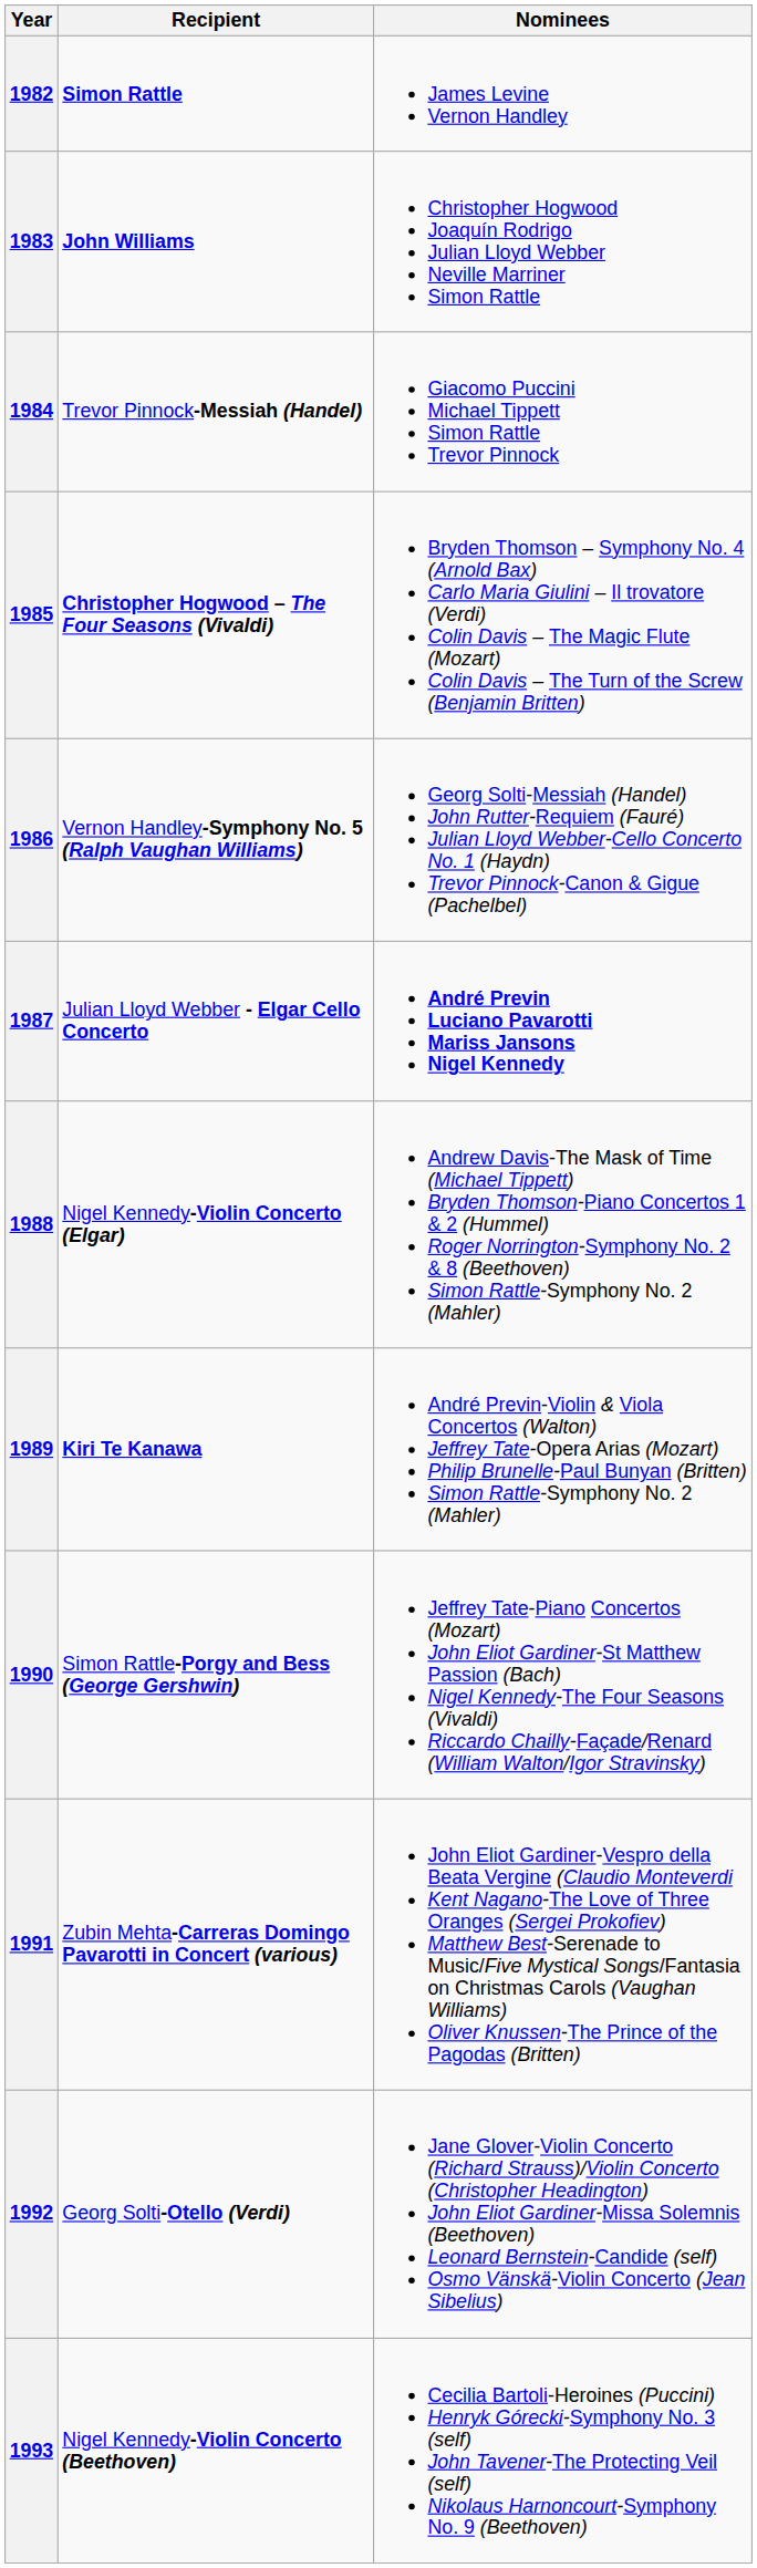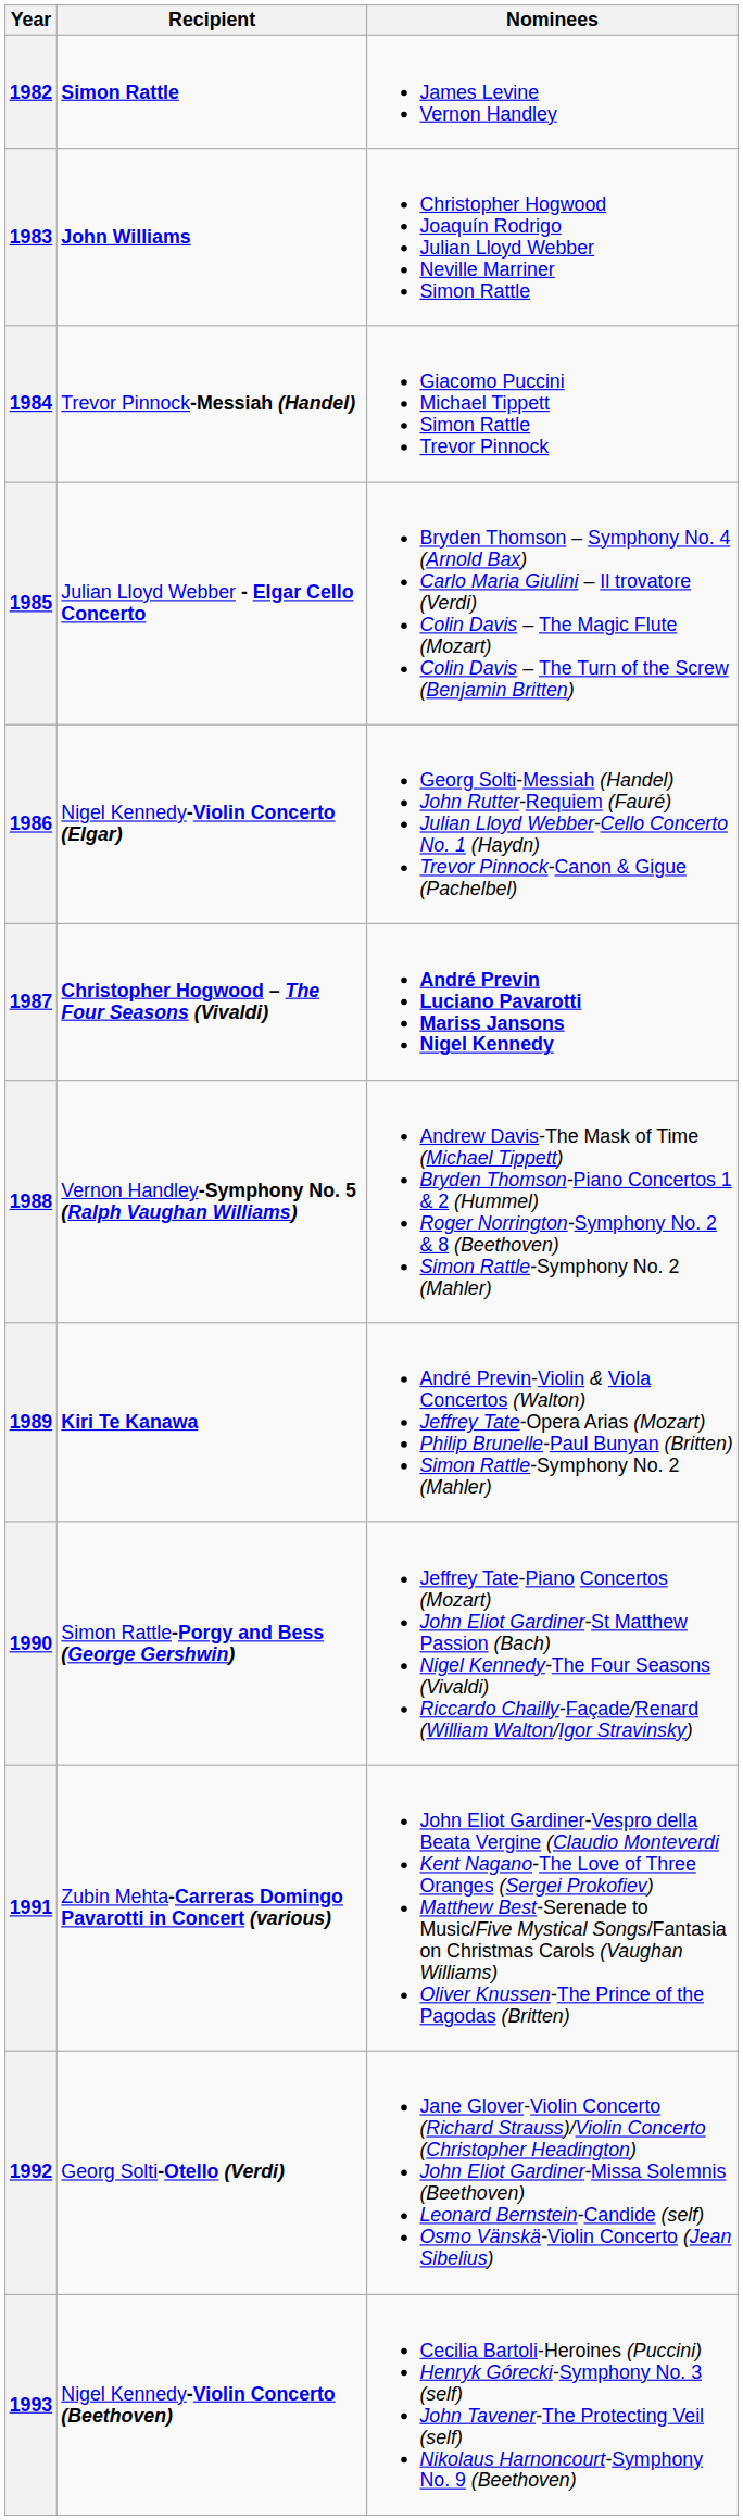 <table class="wikitable sortable">
 <tr>
 <th>Year</th>
 <th width=250px>Recipient</th>
 <th width=300px class=unsortable>Nominees</th>
 </tr>
 <tr>
 <th><a href='#'>1982</a></th>
 <td><strong><a href='#'>Simon Rattle</a></strong></td>
 <td><br><ul><li><a href='#'>James Levine</a></li><li><a href='#'>Vernon Handley</a></li></ul></td>
 </tr>
 <tr>
 <th><a href='#'>1983</a></th>
 <td><strong><a href='#'>John Williams</a></strong></td>
 <td><br><ul><li><a href='#'>Christopher Hogwood</a></li><li><a href='#'>Joaquín Rodrigo</a></li><li><a href='#'>Julian Lloyd Webber</a></li><li><a href='#'>Neville Marriner</a></li><li><a href='#'>Simon Rattle</a></li></ul></td>
 </tr>
 <tr>
 <th><a href='#'>1984</a></th>
 <td></strong><a href='#'>Trevor Pinnock</a><strong>-</em>Messiah<em> (Handel)</td>
 <td><br><ul><li><a href='#'>Giacomo Puccini</a></li><li><a href='#'>Michael Tippett</a></li><li><a href='#'>Simon Rattle</a></li><li><a href='#'>Trevor Pinnock</a></li></ul></td>
 </tr>
 <tr>
 <th><a href='#'>1985</a></th>
-<td><strong><a href='#'>Christopher Hogwood</a> – <em><a href='#'>The Four Seasons</a><strong><em> (Vivaldi)</td>
+<td></strong><a href='#'>Julian Lloyd Webber</a><strong> - <a href='#'>Elgar Cello Concerto</a></td>
 <td><br><ul><li><a href='#'>Bryden Thomson</a> – </em><a href='#'>Symphony No. 4</a><em> (<a href='#'>Arnold Bax</a>)</li><li><a href='#'>Carlo Maria Giulini</a> – </em><a href='#'>Il trovatore</a><em>  (Verdi)</li><li><a href='#'>Colin Davis</a> – </em><a href='#'>The Magic Flute</a><em> (Mozart)</li><li><a href='#'>Colin Davis</a> – </em><a href='#'>The Turn of the Screw</a><em> (<a href='#'>Benjamin Britten</a>)</li></ul></td>
 </tr>
 <tr>
 <th><a href='#'>1986</a></th>
-<td></strong><a href='#'>Vernon Handley</a><strong>-</em>Symphony No. 5<em> (<a href='#'>Ralph Vaughan Williams</a>)</td>
+<td></strong><a href='#'>Nigel Kennedy</a><strong>-</em><a href='#'>Violin Concerto</a><em> (Elgar)</td>
 <td><br><ul><li><a href='#'>Georg Solti</a>-</em><a href='#'>Messiah</a><em> (Handel)</li><li><a href='#'>John Rutter</a>-</em><a href='#'>Requiem</a><em> (Fauré)</li><li><a href='#'>Julian Lloyd Webber</a>-<a href='#'>Cello Concerto No. 1</a> (Haydn)</li><li><a href='#'>Trevor Pinnock</a>-</em><a href='#'>Canon & Gigue</a><em> (Pachelbel)</li></ul></td>
 </tr>
 <tr>
 <th><a href='#'>1987</a></th>
-<td></strong><a href='#'>Julian Lloyd Webber</a><strong> - <a href='#'>Elgar Cello Concerto</a></td>
+<td><strong><a href='#'>Christopher Hogwood</a> – <em><a href='#'>The Four Seasons</a><strong><em> (Vivaldi)</td>
 <td><strong><br><ul><li><a href='#'>André Previn</a></li><li><a href='#'>Luciano Pavarotti</a></li><li><a href='#'>Mariss Jansons</a></li><li><a href='#'>Nigel Kennedy</a></li></ul></strong></td>
 </tr>
 <tr>
 <th><a href='#'>1988</a></th>
-<td></strong><a href='#'>Nigel Kennedy</a><strong>-</em><a href='#'>Violin Concerto</a><em> (Elgar)</td>
+<td></strong><a href='#'>Vernon Handley</a><strong>-</em>Symphony No. 5<em> (<a href='#'>Ralph Vaughan Williams</a>)</td>
 <td><br><ul><li><a href='#'>Andrew Davis</a>-</em>The Mask of Time<em> (<a href='#'>Michael Tippett</a>)</li><li><a href='#'>Bryden Thomson</a>-</em><a href='#'>Piano Concertos 1 & 2</a><em> (Hummel)</li><li><a href='#'>Roger Norrington</a>-</em><a href='#'>Symphony No. 2 & 8</a><em> (Beethoven)</li><li><a href='#'>Simon Rattle</a>-</em>Symphony No. 2<em> (Mahler)</li></ul></td>
 </tr>
 <tr>
 <th><a href='#'>1989</a></th>
 <td><strong><a href='#'>Kiri Te Kanawa</a></strong></td>
 <td><br><ul><li><a href='#'>André Previn</a>-</em><a href='#'>Violin</a><em> & </em><a href='#'>Viola Concertos</a><em> (Walton)</li><li><a href='#'>Jeffrey Tate</a>-</em>Opera Arias<em> (Mozart)</li><li><a href='#'>Philip Brunelle</a>-</em><a href='#'>Paul Bunyan</a><em> (Britten)</li><li><a href='#'>Simon Rattle</a>-</em>Symphony No. 2<em> (Mahler)</li></ul></td>
 </tr>
 <tr>
 <th><a href='#'>1990</a></th>
 <td></strong><a href='#'>Simon Rattle</a><strong>-</em><a href='#'>Porgy and Bess</a><em> (<a href='#'>George Gershwin</a>)</td>
 <td><br><ul><li><a href='#'>Jeffrey Tate</a>-</em><a href='#'>Piano</a> <a href='#'>Concertos</a><em> (Mozart)</li><li><a href='#'>John Eliot Gardiner</a>-</em><a href='#'>St Matthew Passion</a><em> (Bach)</li><li><a href='#'>Nigel Kennedy</a>-</em><a href='#'>The Four Seasons</a><em> (Vivaldi)</li><li><a href='#'>Riccardo Chailly</a>-</em><a href='#'>Façade</a><em>/</em><a href='#'>Renard</a><em> (<a href='#'>William Walton</a>/<a href='#'>Igor Stravinsky</a>)</li></ul></td>
 </tr>
 <tr>
 <th><a href='#'>1991</a></th>
 <td></strong><a href='#'>Zubin Mehta</a><strong>-</em><a href='#'>Carreras Domingo Pavarotti in Concert</a><em> (various)</td>
 <td><br><ul><li><a href='#'>John Eliot Gardiner</a>-</em><a href='#'>Vespro della Beata Vergine</a><em> (<a href='#'>Claudio Monteverdi</a></li><li><a href='#'>Kent Nagano</a>-</em><a href='#'>The Love of Three Oranges</a><em> (<a href='#'>Sergei Prokofiev</a>)</li><li><a href='#'>Matthew Best</a>-</em>Serenade to Music/<em>Five Mystical Songs</em>/Fantasia on Christmas Carols<em> (Vaughan Williams)</li><li><a href='#'>Oliver Knussen</a>-</em><a href='#'>The Prince of the Pagodas</a><em> (Britten)</li></ul></td>
 </tr>
 <tr>
 <th><a href='#'>1992</a></th>
 <td></strong><a href='#'>Georg Solti</a><strong>-</em><a href='#'>Otello</a><em> (Verdi)</td>
 <td><br><ul><li><a href='#'>Jane Glover</a>-</em><a href='#'>Violin Concerto</a><em> (<a href='#'>Richard Strauss</a>)/<a href='#'>Violin Concerto</a> (<a href='#'>Christopher Headington</a>)</li><li><a href='#'>John Eliot Gardiner</a>-</em><a href='#'>Missa Solemnis</a><em> (Beethoven)</li><li><a href='#'>Leonard Bernstein</a>-</em><a href='#'>Candide</a><em> (self)</li><li><a href='#'>Osmo Vänskä</a>-</em><a href='#'>Violin Concerto</a><em> (<a href='#'>Jean Sibelius</a>)</li></ul></td>
 </tr>
 <tr>
 <th><a href='#'>1993</a></th>
 <td></strong><a href='#'>Nigel Kennedy</a><strong>-</em><a href='#'>Violin Concerto</a><em> (Beethoven)</td>
 <td><br><ul><li><a href='#'>Cecilia Bartoli</a>-</em>Heroines<em> (Puccini)</li><li><a href='#'>Henryk Górecki</a>-</em><a href='#'>Symphony No. 3</a><em> (self)</li><li><a href='#'>John Tavener</a>-</em><a href='#'>The Protecting Veil</a><em> (self)</li><li><a href='#'>Nikolaus Harnoncourt</a>-</em><a href='#'>Symphony No. 9</a><em> (Beethoven)</li></ul></td>
 </tr>
 </table>
